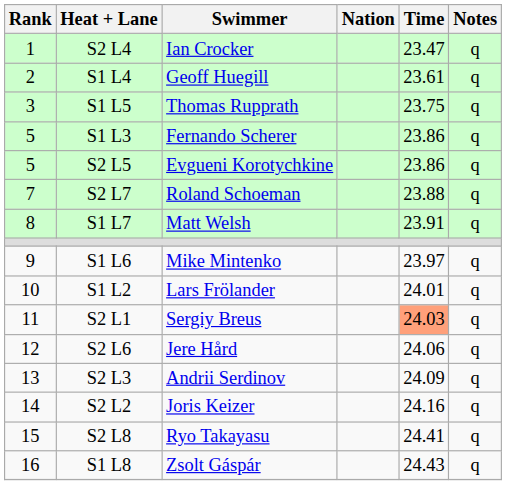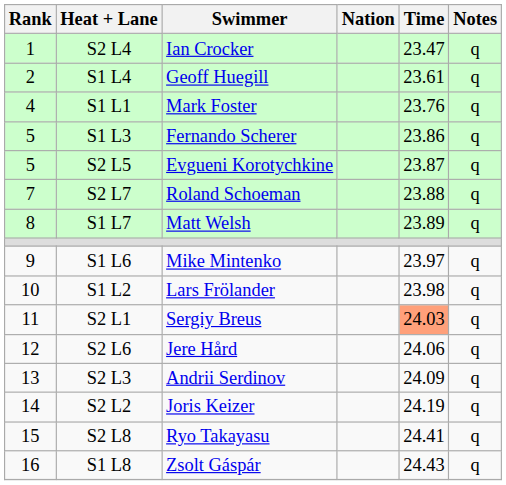 <table class="wikitable sortable" style="text-align:center">
 <tr>
 <th>Rank</th>
 <th>Heat + Lane</th>
 <th>Swimmer</th>
 <th>Nation</th>
 <th>Time</th>
 <th>Notes</th>
 </tr>
 <tr bgcolor=ccffcc>
 <td>1</td>
 <td>S2 L4</td>
 <td align=left><a href='#'>Ian Crocker</a></td>
 <td align=left></td>
 <td>23.47</td>
 <td>q</td>
 </tr>
 <tr bgcolor=ccffcc>
 <td>2</td>
 <td>S1 L4</td>
 <td align=left><a href='#'>Geoff Huegill</a></td>
 <td align=left></td>
 <td>23.61</td>
 <td>q</td>
 </tr>
 <tr bgcolor=ccffcc>
-<td>3</td>
-<td>S1 L5</td>
-<td align=left><a href='#'>Thomas Rupprath</a></td>
+<td>4</td>
+<td>S1 L1</td>
+<td align=left><a href='#'>Mark Foster</a></td>
 <td align=left></td>
-<td>23.75</td>
+<td>23.76</td>
 <td>q</td>
 </tr>
 <tr bgcolor=ccffcc>
 <td>5</td>
 <td>S1 L3</td>
 <td align=left><a href='#'>Fernando Scherer</a></td>
 <td align=left></td>
 <td>23.86</td>
 <td>q</td>
 </tr>
 <tr bgcolor=ccffcc>
 <td>5</td>
 <td>S2 L5</td>
 <td align=left><a href='#'>Evgueni Korotychkine</a></td>
 <td align=left></td>
-<td>23.86</td>
+<td>23.87</td>
 <td>q</td>
 </tr>
 <tr bgcolor=ccffcc>
 <td>7</td>
 <td>S2 L7</td>
 <td align=left><a href='#'>Roland Schoeman</a></td>
 <td align=left></td>
 <td>23.88</td>
 <td>q</td>
 </tr>
 <tr bgcolor=ccffcc>
 <td>8</td>
 <td>S1 L7</td>
 <td align=left><a href='#'>Matt Welsh</a></td>
 <td align=left></td>
-<td>23.91</td>
+<td>23.89</td>
 <td>q</td>
 </tr>
 <tr bgcolor=#DDDDDD>
 <td colspan=6></td>
 </tr>
 <tr>
 <td>9</td>
 <td>S1 L6</td>
 <td align=left><a href='#'>Mike Mintenko</a></td>
 <td align=left></td>
 <td>23.97</td>
 <td>q</td>
 </tr>
 <tr>
 <td>10</td>
 <td>S1 L2</td>
 <td align=left><a href='#'>Lars Frölander</a></td>
 <td align=left></td>
-<td>24.01</td>
+<td>23.98</td>
 <td>q</td>
 </tr>
 <tr>
 <td>11</td>
 <td>S2 L1</td>
 <td align=left><a href='#'>Sergiy Breus</a></td>
 <td align=left></td>
 <td style="background: lightsalmon;">24.03</td>
 <td>q</td>
 </tr>
 <tr>
 <td>12</td>
 <td>S2 L6</td>
 <td align=left><a href='#'>Jere Hård</a></td>
 <td align=left></td>
 <td>24.06</td>
 <td>q</td>
 </tr>
 <tr>
 <td>13</td>
 <td>S2 L3</td>
 <td align=left><a href='#'>Andrii Serdinov</a></td>
 <td align=left></td>
 <td>24.09</td>
 <td>q</td>
 </tr>
 <tr>
 <td>14</td>
 <td>S2 L2</td>
 <td align=left><a href='#'>Joris Keizer</a></td>
 <td align=left></td>
-<td>24.16</td>
+<td>24.19</td>
 <td>q</td>
 </tr>
 <tr>
 <td>15</td>
 <td>S2 L8</td>
 <td align=left><a href='#'>Ryo Takayasu</a></td>
 <td align=left></td>
 <td>24.41</td>
 <td>q</td>
 </tr>
 <tr>
 <td>16</td>
 <td>S1 L8</td>
 <td align=left><a href='#'>Zsolt Gáspár</a></td>
 <td align=left></td>
 <td>24.43</td>
 <td>q</td>
 </tr>
 <tr>
 </tr>
 </table>
